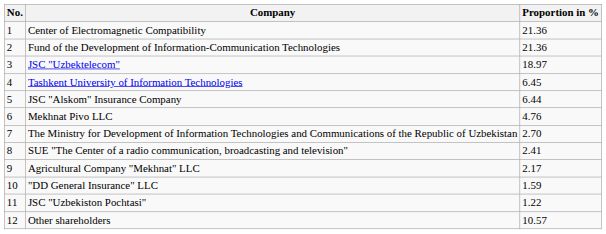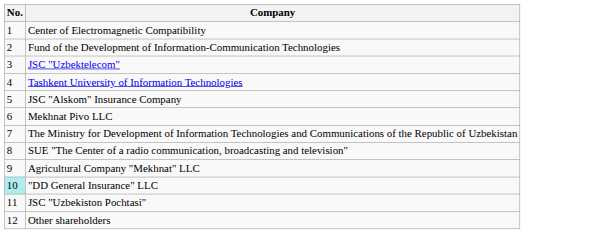 <table class="wikitable">
 <tr>
 <th>No.</th>
 <th>Company</th>
-<th>Proportion in %</th>
 </tr>
 <tr>
 <td rowspan=1>1</td>
 <td>Center of Electromagnetic Compatibility</td>
-<td>21.36</td>
 </tr>
 <tr>
 <td>2</td>
 <td>Fund of the Development of Information-Communication Technologies</td>
-<td>21.36</td>
 </tr>
 <tr>
 <td>3</td>
 <td><a href='#'>JSC "Uzbektelecom"</a></td>
-<td>18.97</td>
 </tr>
 <tr>
 <td>4</td>
 <td><a href='#'>Tashkent University of Information Technologies</a></td>
-<td>6.45</td>
 </tr>
 <tr>
 <td>5</td>
 <td>JSC "Alskom" Insurance Company</td>
-<td>6.44</td>
 </tr>
 <tr>
 <td>6</td>
 <td>Mekhnat Pivo LLC</td>
-<td>4.76</td>
 </tr>
 <tr>
 <td>7</td>
 <td>The Ministry for Development of Information Technologies and Communications of the Republic of Uzbekistan</td>
-<td>2.70</td>
 </tr>
 <tr>
 <td>8</td>
 <td>SUE "The Center of a radio communication, broadcasting and television"</td>
-<td>2.41</td>
 </tr>
 <tr>
 <td>9</td>
 <td>Agricultural Company "Mekhnat" LLC</td>
-<td>2.17</td>
 </tr>
 <tr>
-<td>10</td>
+<td style="background: paleturquoise;">10</td>
 <td>"DD General Insurance" LLC</td>
-<td>1.59</td>
 </tr>
 <tr>
 <td>11</td>
 <td>JSC "Uzbekiston Pochtasi"</td>
-<td>1.22</td>
 </tr>
 <tr>
 <td>12</td>
 <td>Other shareholders</td>
-<td>10.57</td>
 </tr>
 </table>
